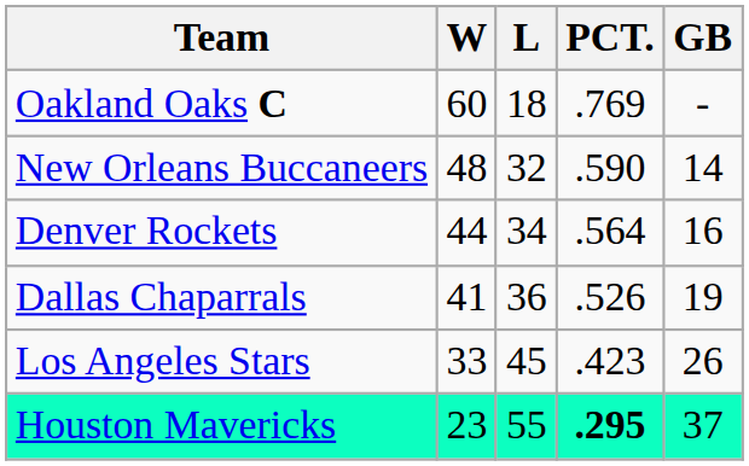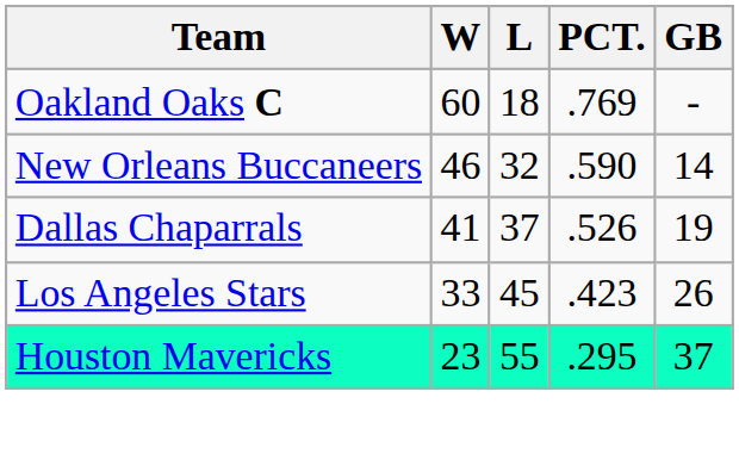 <table class="wikitable" style="text-align: center;">
 <tr>
 <th>Team</th>
 <th>W</th>
 <th>L</th>
 <th>PCT.</th>
 <th>GB</th>
 </tr>
 <tr>
 <td align="left"><a href='#'>Oakland Oaks</a> <strong>C</strong></td>
 <td>60</td>
 <td>18</td>
 <td>.769</td>
 <td>-</td>
 </tr>
 <tr>
 <td align="left"><a href='#'>New Orleans Buccaneers</a></td>
-<td>48</td>
+<td>46</td>
 <td>32</td>
 <td>.590</td>
 <td>14</td>
 </tr>
 <tr>
-<td align="left"><a href='#'>Denver Rockets</a></td>
-<td>44</td>
-<td>34</td>
-<td>.564</td>
-<td>16</td>
-</tr>
-<tr>
 <td align="left"><a href='#'>Dallas Chaparrals</a></td>
 <td>41</td>
-<td>36</td>
+<td>37</td>
 <td>.526</td>
 <td>19</td>
 </tr>
 <tr>
 <td align="left"><a href='#'>Los Angeles Stars</a></td>
 <td>33</td>
 <td>45</td>
 <td>.423</td>
 <td>26</td>
 </tr>
 <tr bgcolor=“ccffcc”>
 <td align="left"><a href='#'>Houston Mavericks</a></td>
 <td>23</td>
 <td>55</td>
-<td><strong>.295</strong></td>
+<td>.295</td>
 <td>37</td>
 </tr>
 </table>
